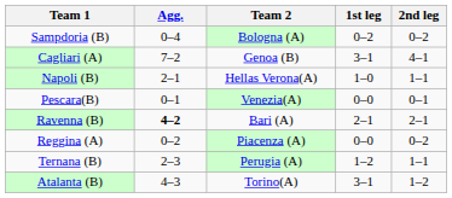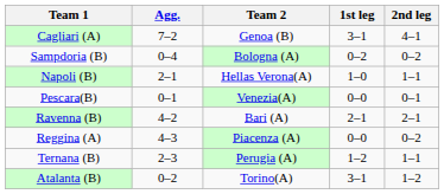 <table class="wikitable" style="text-align: center">
 <tr>
 <th width="150">Team 1</th>
 <th width="80"><a href='#'>Agg.</a></th>
 <th width="150">Team 2</th>
 <th width="60">1st leg</th>
 <th width="60">2nd leg</th>
 </tr>
 <tr>
+<td bgcolor="ccffcc"><a href='#'>Cagliari</a> (A)</td>
+<td>7–2</td>
+<td><a href='#'>Genoa</a> (B)</td>
+<td>3–1</td>
+<td>4–1</td>
+</tr>
+<tr>
 <td><a href='#'>Sampdoria</a> (B)</td>
 <td>0–4</td>
 <td bgcolor="ccffcc"><a href='#'>Bologna</a> (A)</td>
 <td>0–2</td>
 <td>0–2</td>
-</tr>
-<tr>
-<td bgcolor="ccffcc"><a href='#'>Cagliari</a> (A)</td>
-<td>7–2</td>
-<td><a href='#'>Genoa</a> (B)</td>
-<td>3–1</td>
-<td>4–1</td>
 </tr>
 <tr>
 <td bgcolor="ccffcc"><a href='#'>Napoli</a> (B)</td>
 <td>2–1</td>
 <td><a href='#'>Hellas Verona</a>(A)</td>
 <td>1–0</td>
 <td>1–1</td>
 </tr>
 <tr>
 <td><a href='#'>Pescara</a>(B)</td>
 <td>0–1</td>
 <td bgcolor="ccffcc"><a href='#'>Venezia</a>(A)</td>
 <td>0–0</td>
 <td>0–1</td>
 </tr>
 <tr>
 <td bgcolor="ccffcc"><a href='#'>Ravenna</a> (B)</td>
-<td><strong>4–2</strong></td>
+<td>4–2</td>
 <td><a href='#'>Bari</a> (A)</td>
 <td>2–1</td>
 <td>2–1</td>
 </tr>
 <tr>
 <td><a href='#'>Reggina</a> (A)</td>
-<td>0–2</td>
+<td>4–3</td>
 <td bgcolor="ccffcc"><a href='#'>Piacenza</a> (A)</td>
 <td>0–0</td>
 <td>0–2</td>
 </tr>
 <tr>
 <td><a href='#'>Ternana</a> (B)</td>
 <td>2–3</td>
 <td bgcolor="ccffcc"><a href='#'>Perugia</a> (A)</td>
 <td>1–2</td>
 <td>1–1</td>
 </tr>
 <tr>
 <td bgcolor="ccffcc"><a href='#'>Atalanta</a> (B)</td>
-<td>4–3</td>
+<td>0–2</td>
 <td><a href='#'>Torino</a>(A)</td>
 <td>3–1</td>
 <td>1–2</td>
 </tr>
 </table>
